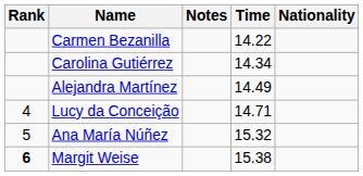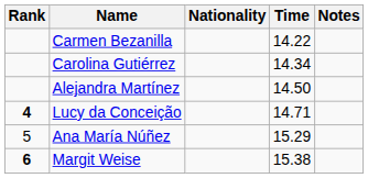 <table class="wikitable sortable" style="text-align:center">
 <tr>
 <th>Rank</th>
 <th>Name</th>
+<th>Nationality</th>
+<th>Time</th>
 <th>Notes</th>
-<th>Time</th>
-<th>Nationality</th>
 </tr>
 <tr>
 <td></td>
 <td align=left><a href='#'>Carmen Bezanilla</a></td>
+<td align=left></td>
+<td>14.22</td>
 <td></td>
-<td>14.22</td>
-<td align=left></td>
 </tr>
 <tr>
 <td></td>
 <td align=left><a href='#'>Carolina Gutiérrez</a></td>
+<td align=left></td>
+<td>14.34</td>
 <td></td>
-<td>14.34</td>
-<td align=left></td>
 </tr>
 <tr>
 <td></td>
 <td align=left><a href='#'>Alejandra Martínez</a></td>
+<td align=left></td>
+<td>14.50</td>
 <td></td>
-<td>14.49</td>
-<td align=left></td>
 </tr>
 <tr>
-<td>4</td>
+<td><strong>4</strong></td>
 <td align=left><a href='#'>Lucy da Conceição</a></td>
+<td align=left></td>
+<td>14.71</td>
 <td></td>
-<td>14.71</td>
-<td align=left></td>
 </tr>
 <tr>
 <td>5</td>
 <td align=left><a href='#'>Ana María Núñez</a></td>
+<td align=left></td>
+<td>15.29</td>
 <td></td>
-<td>15.32</td>
-<td align=left></td>
 </tr>
 <tr>
 <td><strong>6</strong></td>
 <td align=left><a href='#'>Margit Weise</a></td>
+<td align=left></td>
+<td>15.38</td>
 <td></td>
-<td>15.38</td>
-<td align=left></td>
 </tr>
 </table>
